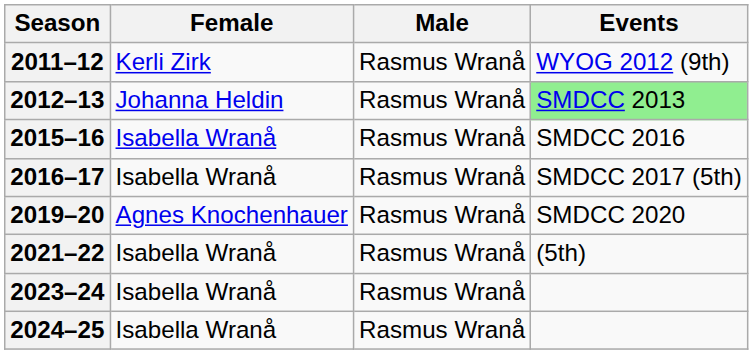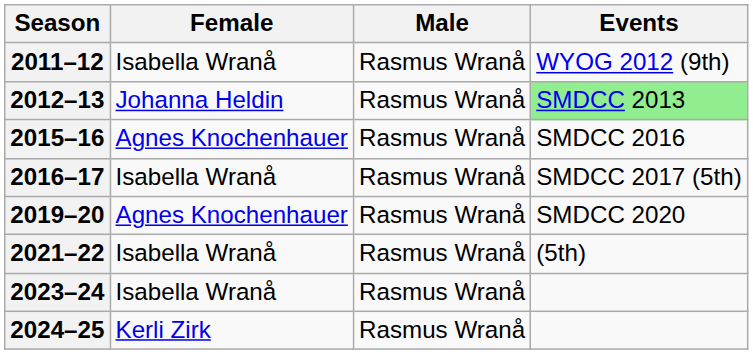 <table class="wikitable">
 <tr>
 <th scope="col">Season</th>
 <th scope="col">Female</th>
 <th scope="col">Male</th>
 <th scope="col">Events</th>
 </tr>
 <tr>
 <th scope="row">2011–12</th>
-<td><a href='#'>Kerli Zirk</a></td>
+<td>Isabella Wranå</td>
 <td>Rasmus Wranå</td>
 <td><a href='#'>WYOG 2012</a> (9th)</td>
 </tr>
 <tr>
 <th scope="row">2012–13</th>
 <td><a href='#'>Johanna Heldin</a></td>
 <td>Rasmus Wranå</td>
 <td style="background: lightgreen;"><a href='#'>SMDCC</a> 2013 </td>
 </tr>
 <tr>
 <th scope="row">2015–16</th>
-<td><a href='#'>Isabella Wranå</a></td>
+<td><a href='#'>Agnes Knochenhauer</a></td>
 <td>Rasmus Wranå</td>
 <td>SMDCC 2016 </td>
 </tr>
 <tr>
 <th scope="row">2016–17</th>
 <td>Isabella Wranå</td>
 <td>Rasmus Wranå</td>
 <td>SMDCC 2017 (5th)</td>
 </tr>
 <tr>
 <th scope="row">2019–20</th>
 <td><a href='#'>Agnes Knochenhauer</a></td>
 <td>Rasmus Wranå</td>
 <td>SMDCC 2020 </td>
 </tr>
 <tr>
 <th scope="row">2021–22</th>
 <td>Isabella Wranå</td>
 <td>Rasmus Wranå</td>
 <td> (5th)</td>
 </tr>
 <tr>
 <th scope="row">2023–24</th>
 <td>Isabella Wranå</td>
 <td>Rasmus Wranå</td>
 <td> </td>
 </tr>
 <tr>
 <th scope="row">2024–25</th>
-<td>Isabella Wranå</td>
+<td><a href='#'>Kerli Zirk</a></td>
 <td>Rasmus Wranå</td>
 <td></td>
 </tr>
 </table>
